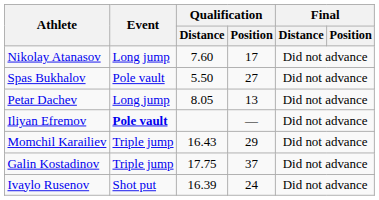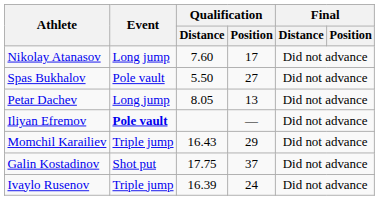 <table class=wikitable style="font-size:90%">
 <tr>
 <th rowspan="2">Athlete</th>
 <th rowspan="2">Event</th>
 <th colspan="2">Qualification</th>
 <th colspan="2">Final</th>
 </tr>
 <tr style="font-size:95%">
 <th>Distance</th>
 <th>Position</th>
 <th>Distance</th>
 <th>Position</th>
 </tr>
 <tr align=center>
 <td align=left><a href='#'>Nikolay Atanasov</a></td>
 <td align=left><a href='#'>Long jump</a></td>
 <td>7.60</td>
 <td>17</td>
 <td colspan=2>Did not advance</td>
 </tr>
 <tr align=center>
 <td align=left><a href='#'>Spas Bukhalov</a></td>
 <td align=left><a href='#'>Pole vault</a></td>
 <td>5.50</td>
 <td>27</td>
 <td colspan=2>Did not advance</td>
 </tr>
 <tr align=center>
 <td align=left><a href='#'>Petar Dachev</a></td>
 <td align=left><a href='#'>Long jump</a></td>
 <td>8.05</td>
 <td>13</td>
 <td colspan=2>Did not advance</td>
 </tr>
 <tr align=center>
 <td align=left><a href='#'>Iliyan Efremov</a></td>
 <td align=left><strong><a href='#'>Pole vault</a></strong></td>
 <td></td>
 <td>—</td>
 <td colspan=2>Did not advance</td>
 </tr>
 <tr align=center>
 <td align=left><a href='#'>Momchil Karailiev</a></td>
 <td align=left><a href='#'>Triple jump</a></td>
 <td>16.43</td>
 <td>29</td>
 <td colspan=2>Did not advance</td>
 </tr>
 <tr align=center>
 <td align=left><a href='#'>Galin Kostadinov</a></td>
-<td align=left><a href='#'>Triple jump</a></td>
+<td align=left><a href='#'>Shot put</a></td>
 <td>17.75</td>
 <td>37</td>
 <td colspan=2>Did not advance</td>
 </tr>
 <tr align=center>
 <td align=left><a href='#'>Ivaylo Rusenov</a></td>
-<td align=left><a href='#'>Shot put</a></td>
+<td align=left><a href='#'>Triple jump</a></td>
 <td>16.39</td>
 <td>24</td>
 <td colspan=2>Did not advance</td>
 </tr>
 </table>
